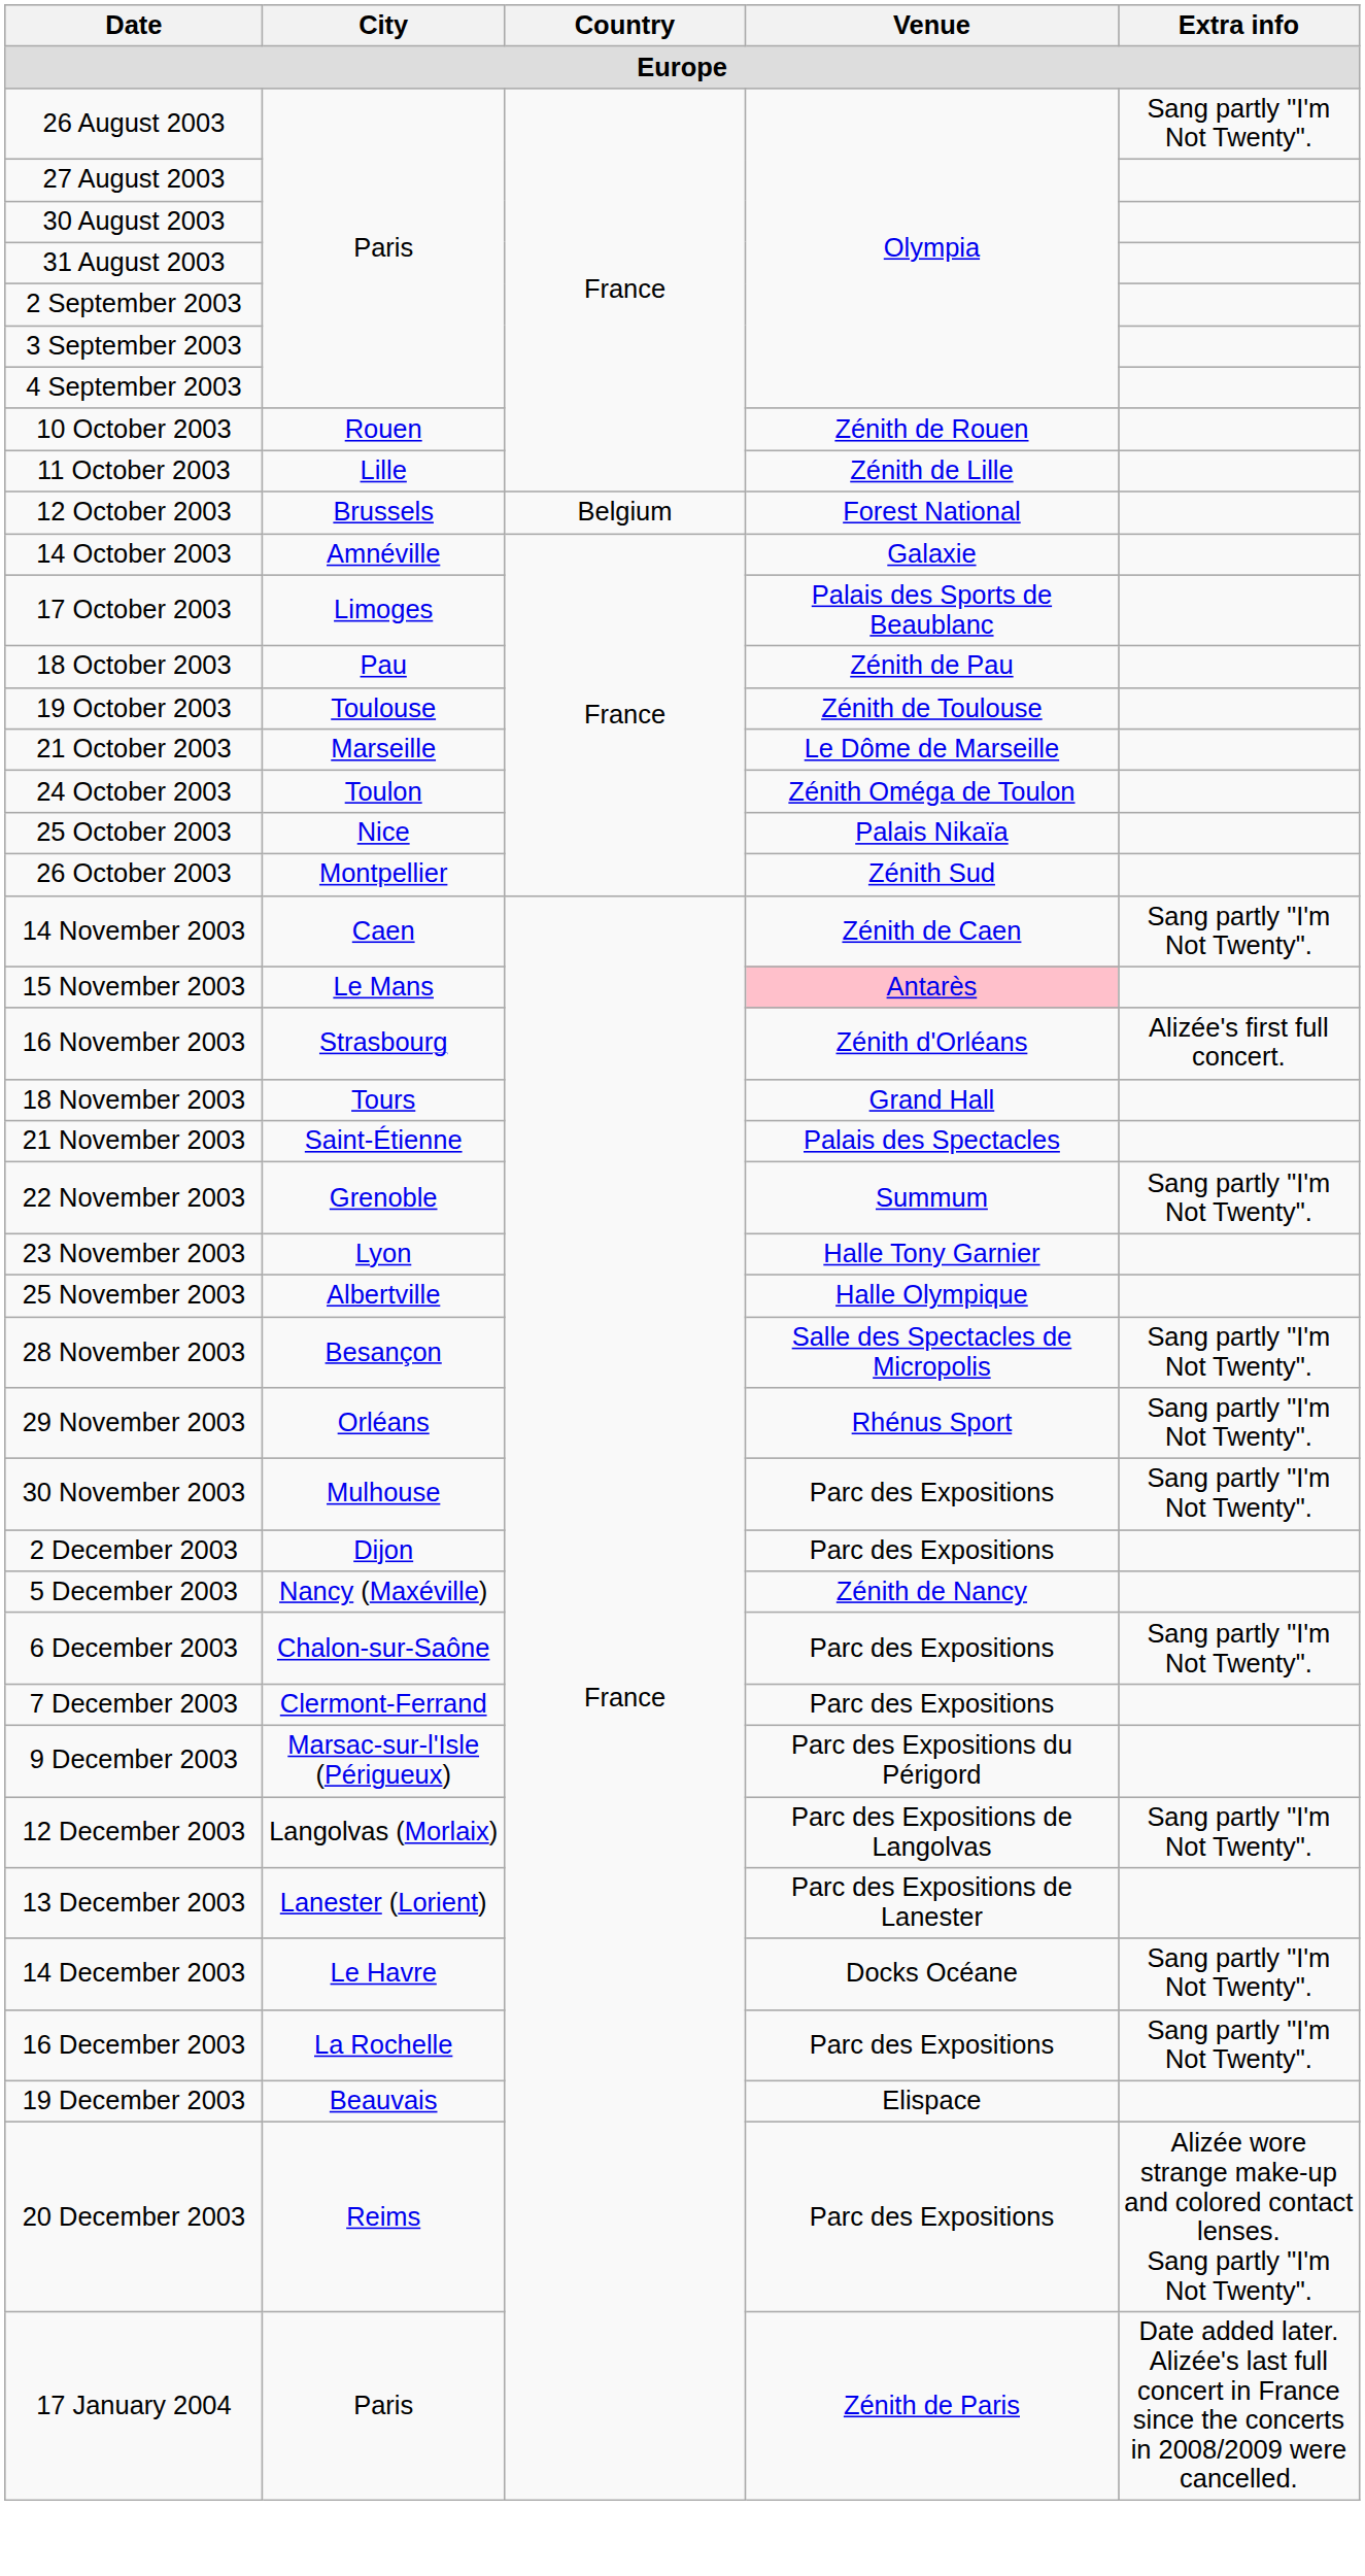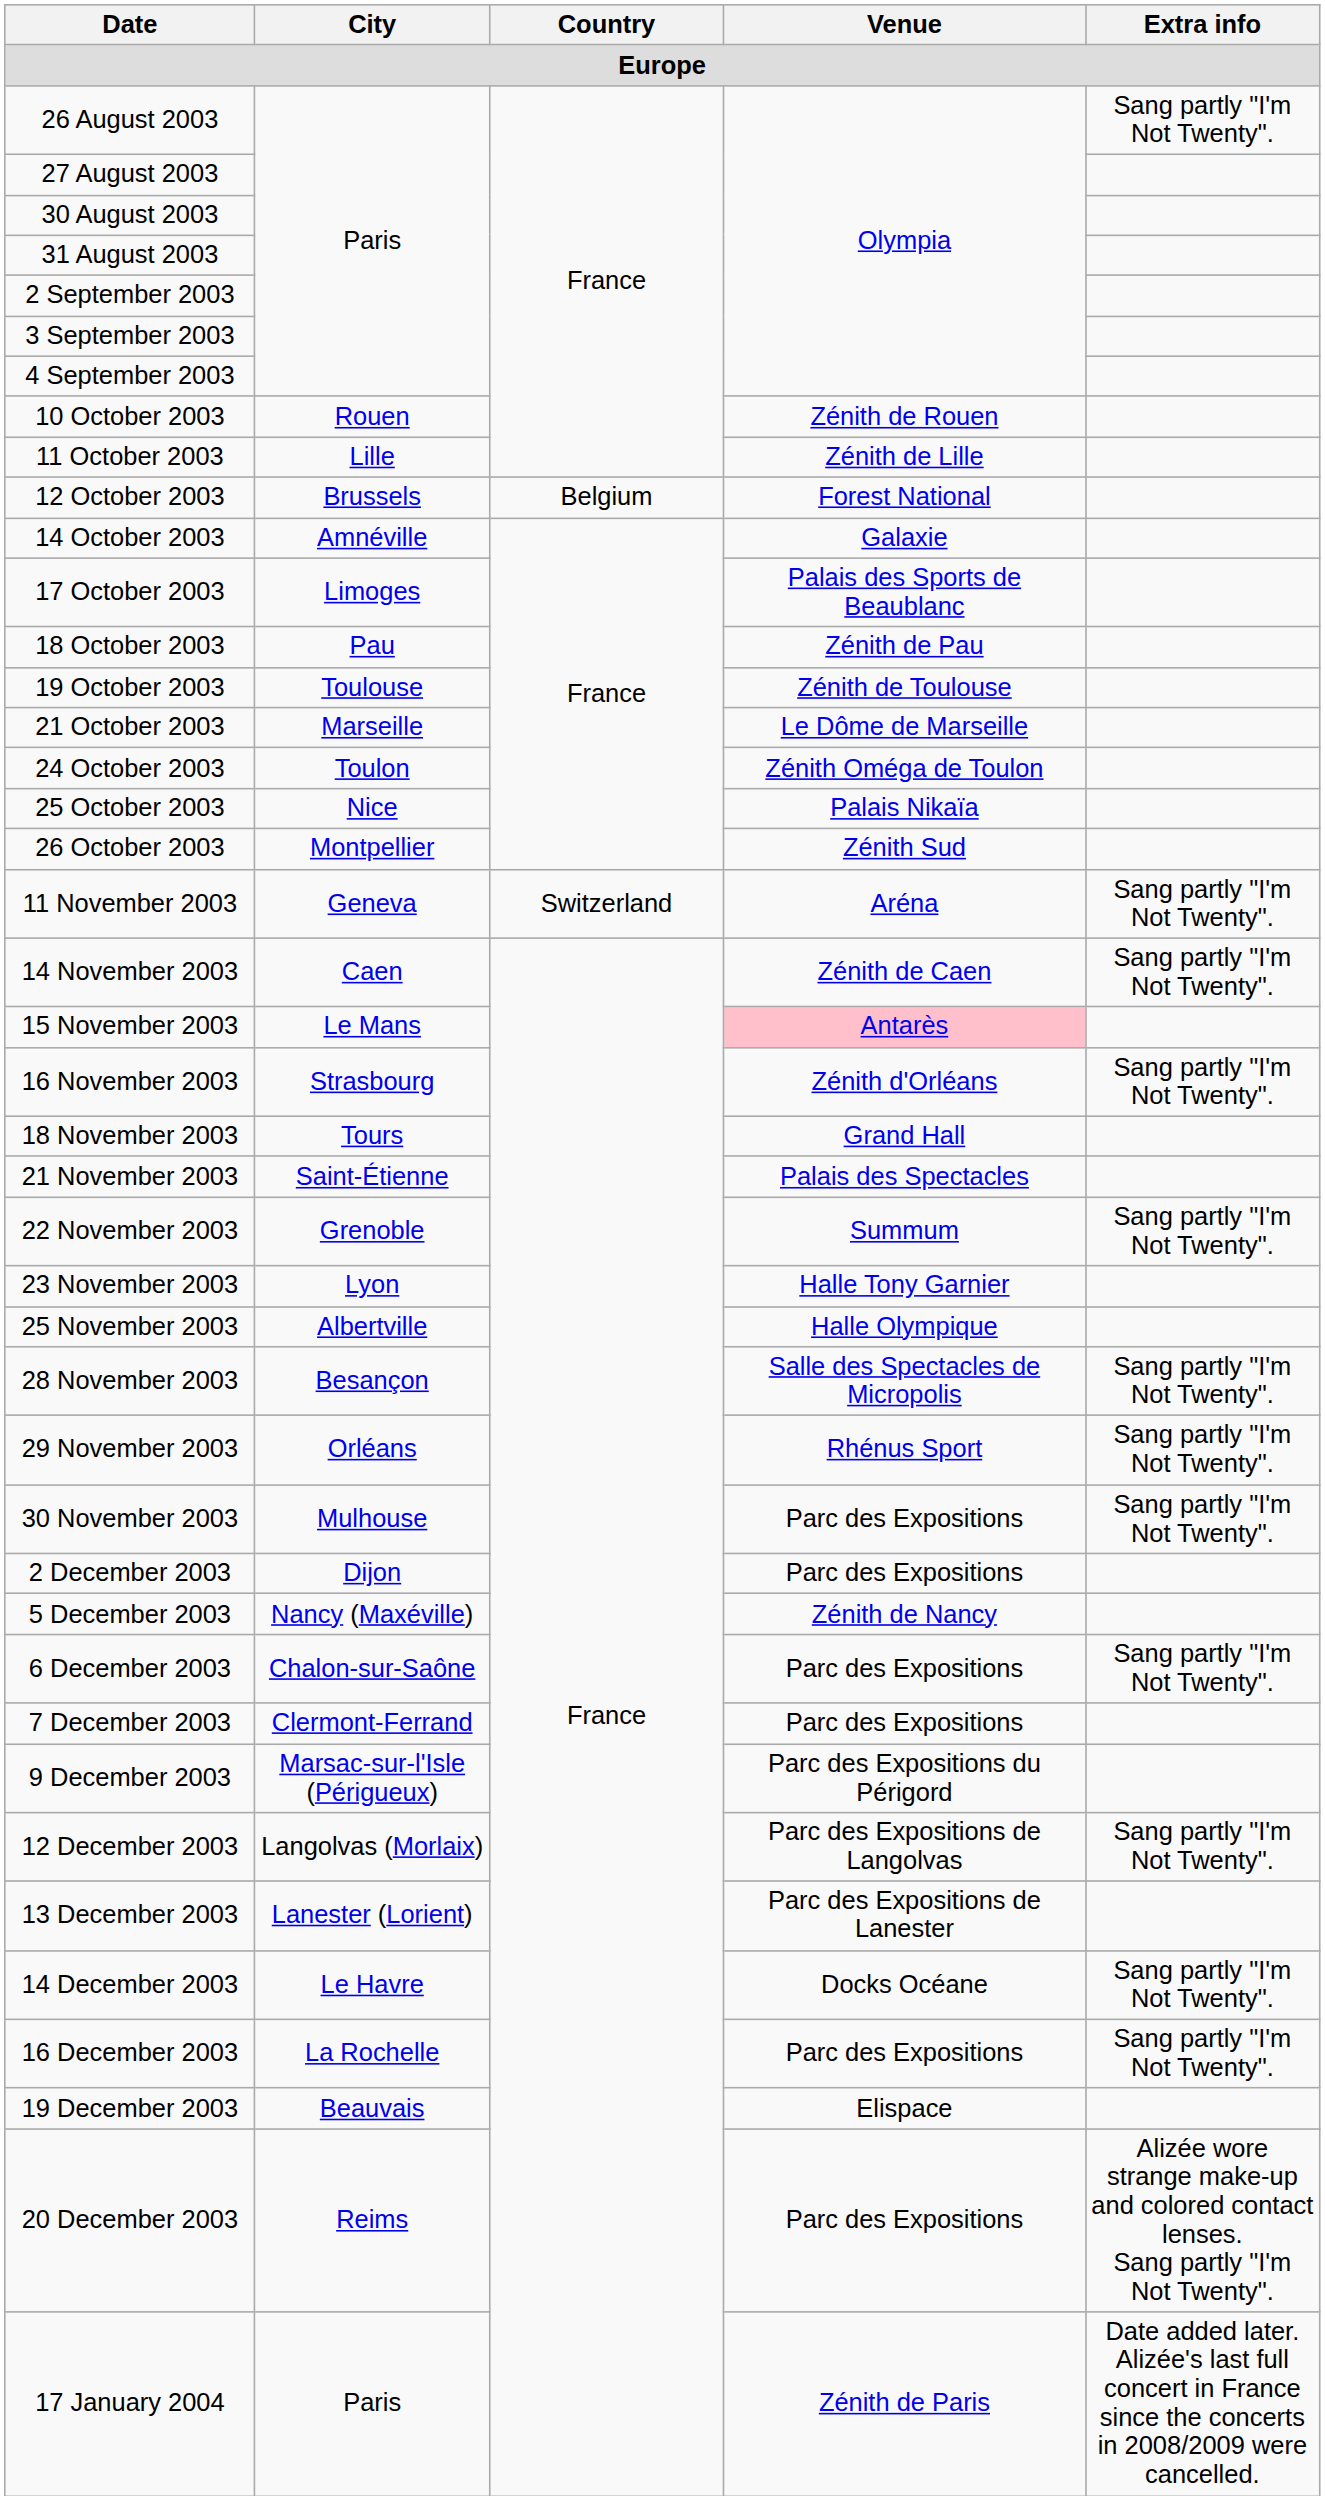 <table class="wikitable" style="text-align:center;">
 <tr>
 <th width="150">Date</th>
 <th width="140">City</th>
 <th width="140">Country</th>
 <th width="220">Venue</th>
 <th width="140">Extra info</th>
 </tr>
 <tr bgcolor="#DDDDDD">
 <td colspan=5><strong>Europe</strong></td>
 </tr>
 <tr>
 <td>26 August 2003</td>
 <td rowspan="7">Paris</td>
 <td rowspan="9">France</td>
 <td rowspan="7"><a href='#'>Olympia</a></td>
 <td>Sang partly "I'm Not Twenty".</td>
 </tr>
 <tr>
 <td>27 August 2003</td>
 <td></td>
 </tr>
 <tr>
 <td>30 August 2003</td>
 <td></td>
 </tr>
 <tr>
 <td>31 August 2003</td>
 <td></td>
 </tr>
 <tr>
 <td>2 September 2003</td>
 <td></td>
 </tr>
 <tr>
 <td>3 September 2003</td>
 <td></td>
 </tr>
 <tr>
 <td>4 September 2003</td>
 <td></td>
 </tr>
 <tr>
 <td>10 October 2003</td>
 <td><a href='#'>Rouen</a></td>
 <td><a href='#'>Zénith de Rouen</a></td>
 <td></td>
 </tr>
 <tr>
 <td>11 October 2003</td>
 <td><a href='#'>Lille</a></td>
 <td><a href='#'>Zénith de Lille</a></td>
 <td></td>
 </tr>
 <tr>
 <td>12 October 2003</td>
 <td><a href='#'>Brussels</a></td>
 <td>Belgium</td>
 <td><a href='#'>Forest National</a></td>
 <td></td>
 </tr>
 <tr>
 <td>14 October 2003</td>
 <td><a href='#'>Amnéville</a></td>
 <td rowspan="8">France</td>
 <td><a href='#'>Galaxie</a></td>
 <td></td>
 </tr>
 <tr>
 <td>17 October 2003</td>
 <td><a href='#'>Limoges</a></td>
 <td><a href='#'>Palais des Sports de Beaublanc</a></td>
 <td></td>
 </tr>
 <tr>
 <td>18 October 2003</td>
 <td><a href='#'>Pau</a></td>
 <td><a href='#'>Zénith de Pau</a></td>
 <td></td>
 </tr>
 <tr>
 <td>19 October 2003</td>
 <td><a href='#'>Toulouse</a></td>
 <td><a href='#'>Zénith de Toulouse</a></td>
 <td></td>
 </tr>
 <tr>
 <td>21 October 2003</td>
 <td><a href='#'>Marseille</a></td>
 <td><a href='#'>Le Dôme de Marseille</a></td>
 <td></td>
 </tr>
 <tr>
 <td>24 October 2003</td>
 <td><a href='#'>Toulon</a></td>
 <td><a href='#'>Zénith Oméga de Toulon</a></td>
 <td></td>
 </tr>
 <tr>
 <td>25 October 2003</td>
 <td><a href='#'>Nice</a></td>
 <td><a href='#'>Palais Nikaïa</a></td>
 <td></td>
 </tr>
 <tr>
 <td>26 October 2003</td>
 <td><a href='#'>Montpellier</a></td>
 <td><a href='#'>Zénith Sud</a></td>
 <td></td>
 </tr>
 <tr>
+<td>11 November 2003</td>
+<td><a href='#'>Geneva</a></td>
+<td>Switzerland</td>
+<td><a href='#'>Aréna</a></td>
+<td>Sang partly "I'm Not Twenty".</td>
+</tr>
+<tr>
 <td>14 November 2003</td>
 <td><a href='#'>Caen</a></td>
 <td rowspan="23">France</td>
 <td><a href='#'>Zénith de Caen</a></td>
 <td>Sang partly "I'm Not Twenty".</td>
 </tr>
 <tr>
 <td>15 November 2003</td>
 <td><a href='#'>Le Mans</a></td>
 <td style="background: pink;"><a href='#'>Antarès</a></td>
 <td></td>
 </tr>
 <tr>
 <td>16 November 2003</td>
 <td><a href='#'>Strasbourg</a></td>
 <td><a href='#'>Zénith d'Orléans</a></td>
-<td>Alizée's first full concert.</td>
+<td>Sang partly "I'm Not Twenty".</td>
 </tr>
 <tr>
 <td>18 November 2003</td>
 <td><a href='#'>Tours</a></td>
 <td><a href='#'>Grand Hall</a></td>
 <td></td>
 </tr>
 <tr>
 <td>21 November 2003</td>
 <td><a href='#'>Saint-Étienne</a></td>
 <td><a href='#'>Palais des Spectacles</a></td>
 <td></td>
 </tr>
 <tr>
 <td>22 November 2003</td>
 <td><a href='#'>Grenoble</a></td>
 <td><a href='#'>Summum</a></td>
 <td>Sang partly "I'm Not Twenty".</td>
 </tr>
 <tr>
 <td>23 November 2003</td>
 <td><a href='#'>Lyon</a></td>
 <td><a href='#'>Halle Tony Garnier</a></td>
 <td></td>
 </tr>
 <tr>
 <td>25 November 2003</td>
 <td><a href='#'>Albertville</a></td>
 <td><a href='#'>Halle Olympique</a></td>
 <td></td>
 </tr>
 <tr>
 <td>28 November 2003</td>
 <td><a href='#'>Besançon</a></td>
 <td><a href='#'>Salle des Spectacles de Micropolis</a></td>
 <td>Sang partly "I'm Not Twenty".</td>
 </tr>
 <tr>
 <td>29 November 2003</td>
 <td><a href='#'>Orléans</a></td>
 <td><a href='#'>Rhénus Sport</a></td>
 <td>Sang partly "I'm Not Twenty".</td>
 </tr>
 <tr>
 <td>30 November 2003</td>
 <td><a href='#'>Mulhouse</a></td>
 <td>Parc des Expositions</td>
 <td>Sang partly "I'm Not Twenty".</td>
 </tr>
 <tr>
 <td>2 December 2003</td>
 <td><a href='#'>Dijon</a></td>
 <td>Parc des Expositions</td>
 <td></td>
 </tr>
 <tr>
 <td>5 December 2003</td>
 <td><a href='#'>Nancy</a> (<a href='#'>Maxéville</a>)</td>
 <td><a href='#'>Zénith de Nancy</a></td>
 <td></td>
 </tr>
 <tr>
 <td>6 December 2003</td>
 <td><a href='#'>Chalon-sur-Saône</a></td>
 <td>Parc des Expositions</td>
 <td>Sang partly "I'm Not Twenty".</td>
 </tr>
 <tr>
 <td>7 December 2003</td>
 <td><a href='#'>Clermont-Ferrand</a></td>
 <td>Parc des Expositions</td>
 <td></td>
 </tr>
 <tr>
 <td>9 December 2003</td>
 <td><a href='#'>Marsac-sur-l'Isle</a><br>(<a href='#'>Périgueux</a>)</td>
 <td>Parc des Expositions du Périgord</td>
 <td></td>
 </tr>
 <tr>
 <td>12 December 2003</td>
 <td>Langolvas (<a href='#'>Morlaix</a>)</td>
 <td>Parc des Expositions de Langolvas</td>
 <td>Sang partly "I'm Not Twenty".</td>
 </tr>
 <tr>
 <td>13 December 2003</td>
 <td><a href='#'>Lanester</a> (<a href='#'>Lorient</a>)</td>
 <td>Parc des Expositions de Lanester</td>
 <td></td>
 </tr>
 <tr>
 <td>14 December 2003</td>
 <td><a href='#'>Le Havre</a></td>
 <td>Docks Océane</td>
 <td>Sang partly "I'm Not Twenty".</td>
 </tr>
 <tr>
 <td>16 December 2003</td>
 <td><a href='#'>La Rochelle</a></td>
 <td>Parc des Expositions</td>
 <td>Sang partly "I'm Not Twenty".</td>
 </tr>
 <tr>
 <td>19 December 2003</td>
 <td><a href='#'>Beauvais</a></td>
 <td>Elispace</td>
 <td></td>
 </tr>
 <tr>
 <td>20 December 2003</td>
 <td><a href='#'>Reims</a></td>
 <td>Parc des Expositions</td>
 <td>Alizée wore strange make-up<br>and colored contact lenses.<br>Sang partly "I'm Not Twenty".</td>
 </tr>
 <tr>
 <td>17 January 2004</td>
 <td>Paris</td>
 <td><a href='#'>Zénith de Paris</a></td>
 <td>Date added later.<br>Alizée's last full concert in France since the concerts in 2008/2009 were cancelled.</td>
 </tr>
 </table>
